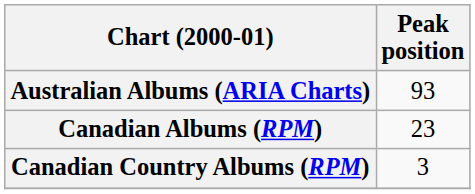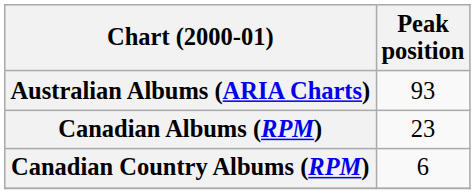 <table class="wikitable sortable plainrowheaders" style="text-align:center">
 <tr>
 <th scope="col">Chart (2000-01)</th>
 <th scope="col">Peak<br> position</th>
 </tr>
 <tr>
 <th scope="row">Australian Albums (<a href='#'>ARIA Charts</a>)</th>
 <td>93</td>
 </tr>
 <tr>
 <th scope="row">Canadian Albums (<em><a href='#'>RPM</a></em>)</th>
 <td>23</td>
 </tr>
 <tr>
 <th scope="row">Canadian Country Albums (<em><a href='#'>RPM</a></em>)</th>
-<td>3</td>
+<td>6</td>
 </tr>
 <tr>
 </tr>
 <tr>
 </tr>
 </table>
